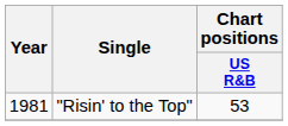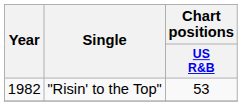 <table class="wikitable" style="text-align:center;">
 <tr>
 <th rowspan="2">Year</th>
 <th rowspan="2">Single</th>
 <th colspan="1">Chart positions</th>
 </tr>
 <tr style="font-size:smaller;">
 <th width="40"><a href='#'>US<br>R&B</a></th>
 </tr>
 <tr>
-<td rowspan="1">1981</td>
+<td rowspan="1">1982</td>
 <td align="left">"Risin' to the Top"</td>
 <td>53</td>
 </tr>
 <tr>
 </tr>
 </table>
